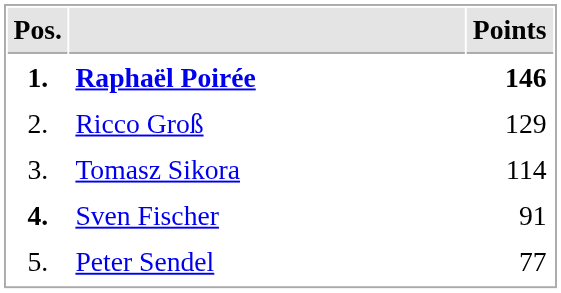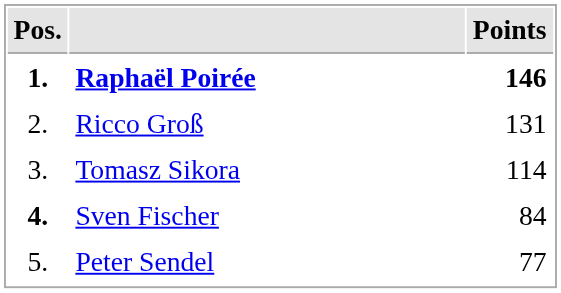 <table cellspacing="1" cellpadding="3" style="border:1px solid #AAAAAA;font-size:90%">
 <tr bgcolor="#E4E4E4">
 <th style="border-bottom:1px solid #AAAAAA" width=10>Pos.</th>
 <th style="border-bottom:1px solid #AAAAAA" width=200></th>
 <th style="border-bottom:1px solid #AAAAAA" width=20>Points</th>
 </tr>
 <tr>
 <td align="center"><strong>1.</strong></td>
 <td> <strong><a href='#'>Raphaël Poirée</a></strong></td>
 <td align="right"><strong>146</strong></td>
 </tr>
 <tr>
 <td align="center">2.</td>
 <td> <a href='#'>Ricco Groß</a></td>
-<td align="right">129</td>
+<td align="right">131</td>
 </tr>
 <tr>
 <td align="center">3.</td>
 <td> <a href='#'>Tomasz Sikora</a></td>
 <td align="right">114</td>
 </tr>
 <tr>
 <td align="center"><strong>4.</strong></td>
 <td> <a href='#'>Sven Fischer</a></td>
-<td align="right">91</td>
+<td align="right">84</td>
 </tr>
 <tr>
 <td align="center">5.</td>
 <td> <a href='#'>Peter Sendel</a></td>
 <td align="right">77</td>
 </tr>
 </table>
